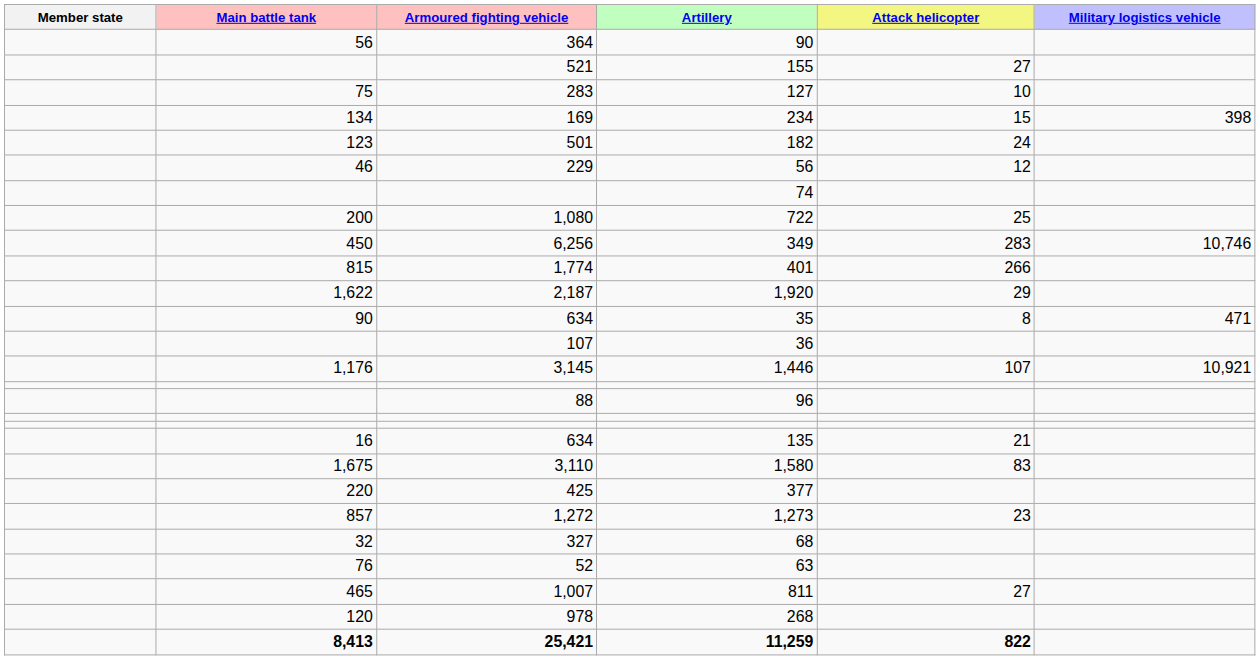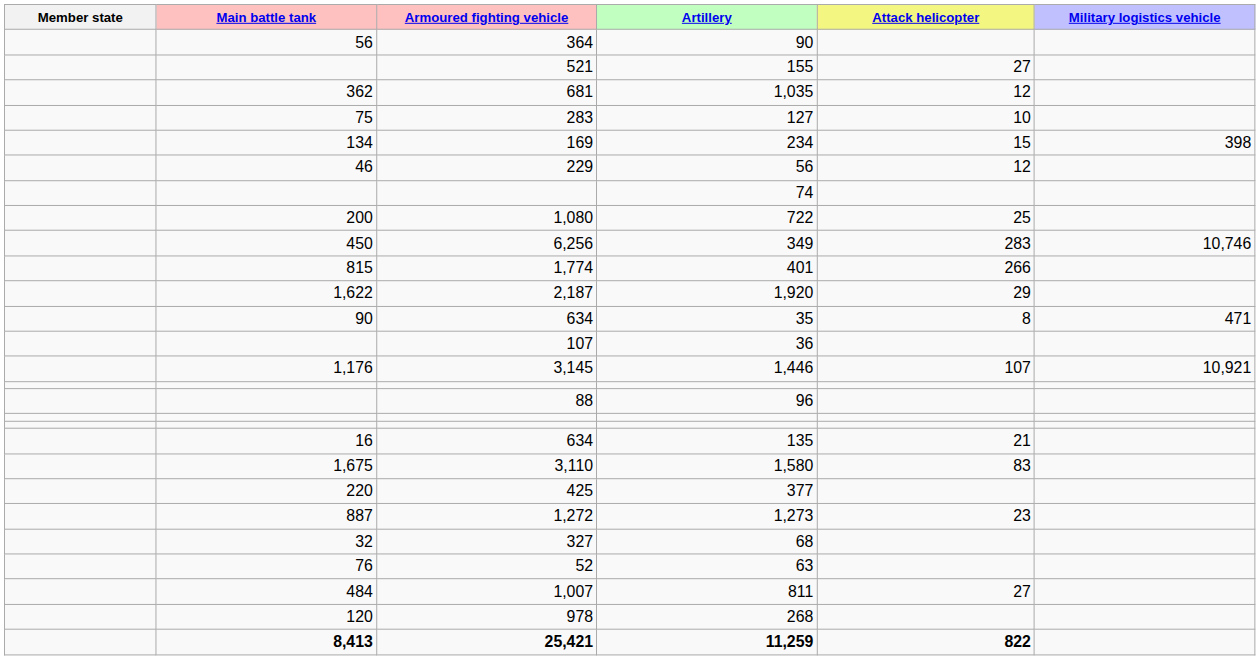 <table class="wikitable sortable"  style="text-align:right; width:100%;">
 <tr>
 <th style="width:11.5%;"><small>Member state</small></th>
 <th style="background-color:#ffc0c0; width:16.7%;"><small><a href='#'>Main battle tank</a></small></th>
 <th style="background-color:#ffc0c0; width:16.7%;"><small><a href='#'>Armoured fighting vehicle</a></small></th>
 <th style="background-color:#c0ffc0; width:16.7%;"><small><a href='#'>Artillery</a></small></th>
 <th style="background-color:#f3f781; width:16.5%;"><small><a href='#'>Attack helicopter</a></small></th>
 <th style="background-color:#c0c0ff; width:16.7%;"><small><a href='#'>Military logistics vehicle</a></small></th>
 </tr>
 <tr>
 <td style="text-align:left;"> </td>
 <td>56</td>
 <td>364</td>
 <td>90</td>
 <td></td>
 <td></td>
 </tr>
 <tr>
 <td style="text-align:left;"> </td>
 <td></td>
 <td>521</td>
 <td>155</td>
 <td>27</td>
 <td></td>
 </tr>
 <tr>
 <td style="text-align:left;"> </td>
+<td>362</td>
+<td>681</td>
+<td>1,035</td>
+<td>12</td>
+<td></td>
+</tr>
+<tr>
+<td style="text-align:left;"> </td>
 <td>75</td>
 <td>283</td>
 <td>127</td>
 <td>10</td>
 <td></td>
 </tr>
 <tr>
 <td style="text-align:left;"> </td>
 <td>134</td>
 <td>169</td>
 <td>234</td>
 <td>15</td>
 <td>398</td>
-</tr>
-<tr>
-<td style="text-align:left;"></td>
-<td>123</td>
-<td>501</td>
-<td>182</td>
-<td>24</td>
-<td></td>
 </tr>
 <tr>
 <td style="text-align:left;"> </td>
 <td>46</td>
 <td>229</td>
 <td>56</td>
 <td>12</td>
 <td></td>
 </tr>
 <tr>
 <td style="text-align:left;"> </td>
 <td></td>
 <td></td>
 <td>74</td>
 <td></td>
 <td></td>
 </tr>
 <tr>
 <td style="text-align:left;"> </td>
 <td>200</td>
 <td>1,080</td>
 <td>722</td>
 <td>25</td>
 <td></td>
 </tr>
 <tr>
 <td style="text-align:left;"> </td>
 <td>450</td>
 <td>6,256</td>
 <td>349</td>
 <td>283</td>
 <td>10,746</td>
 </tr>
 <tr>
 <td style="text-align:left;"> </td>
 <td>815</td>
 <td>1,774</td>
 <td>401</td>
 <td>266</td>
 <td></td>
 </tr>
 <tr>
 <td style="text-align:left;"> </td>
 <td>1,622</td>
 <td>2,187</td>
 <td>1,920</td>
 <td>29</td>
 <td></td>
 </tr>
 <tr>
 <td style="text-align:left;"> </td>
 <td>90</td>
 <td>634</td>
 <td>35</td>
 <td>8</td>
 <td>471</td>
 </tr>
 <tr>
 <td style="text-align:left;"> </td>
 <td></td>
 <td>107</td>
 <td>36</td>
 <td></td>
 <td></td>
 </tr>
 <tr>
 <td style="text-align:left;"> </td>
 <td>1,176</td>
 <td>3,145</td>
 <td>1,446</td>
 <td>107</td>
 <td>10,921</td>
 </tr>
 <tr>
 <td style="text-align:left;"> </td>
 <td></td>
 <td></td>
 <td></td>
 <td></td>
 <td></td>
 </tr>
 <tr>
 <td style="text-align:left;"> </td>
 <td></td>
 <td>88</td>
 <td>96</td>
 <td></td>
 <td></td>
 </tr>
 <tr>
 <td style="text-align:left;"> </td>
 <td></td>
 <td></td>
 <td></td>
 <td></td>
 <td></td>
 </tr>
 <tr>
 <td style="text-align:left;"> </td>
 <td></td>
 <td></td>
 <td></td>
 <td></td>
 <td></td>
 </tr>
 <tr>
 <td style="text-align:left;"> </td>
 <td>16</td>
 <td>634</td>
 <td>135</td>
 <td>21</td>
 <td></td>
 </tr>
 <tr>
 <td style="text-align:left;"> </td>
 <td>1,675</td>
 <td>3,110</td>
 <td>1,580</td>
 <td>83</td>
 <td></td>
 </tr>
 <tr>
 <td style="text-align:left;"> </td>
 <td>220</td>
 <td>425</td>
 <td>377</td>
 <td></td>
 <td></td>
 </tr>
 <tr>
 <td style="text-align:left;"> </td>
-<td>857</td>
+<td>887</td>
 <td>1,272</td>
 <td>1,273</td>
 <td>23</td>
 <td></td>
 </tr>
 <tr>
 <td style="text-align:left;"> </td>
 <td>32</td>
 <td>327</td>
 <td>68</td>
 <td></td>
 <td></td>
 </tr>
 <tr>
 <td style="text-align:left;"> </td>
 <td>76</td>
 <td>52</td>
 <td>63</td>
 <td></td>
 <td></td>
 </tr>
 <tr>
 <td style="text-align:left;"> </td>
-<td>465</td>
+<td>484</td>
 <td>1,007</td>
 <td>811</td>
 <td>27</td>
 <td></td>
 </tr>
 <tr>
 <td style="text-align:left;"> </td>
 <td>120</td>
 <td>978</td>
 <td>268</td>
 <td></td>
 <td></td>
 </tr>
 <tr class="sortbottom">
 <td style="text-align:left;"> </td>
 <td><strong>8,413</strong></td>
 <td><strong>25,421</strong></td>
 <td><strong>11,259</strong></td>
 <td><strong>822</strong></td>
 <td></td>
 </tr>
 </table>
